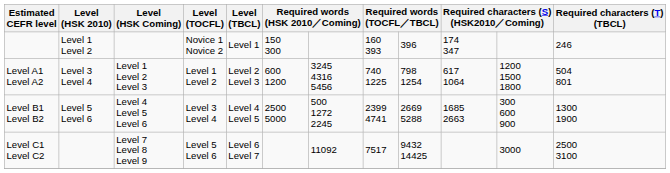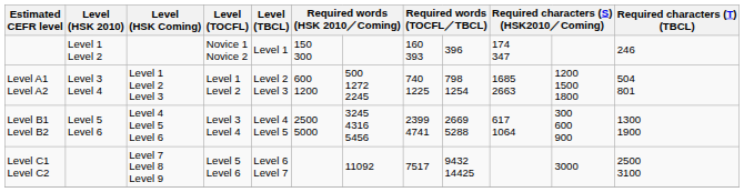 <table class="wikitable">
 <tr>
 <th>Estimated<br>CEFR level</th>
 <th>Level<br>(HSK 2010)</th>
 <th>Level<br>(HSK Coming)</th>
 <th>Level<br>(TOCFL)</th>
 <th>Level<br>(TBCL)</th>
 <th colspan="2" style="text-align: center;">Required words<br>(HSK 2010／Coming)</th>
 <th colspan="2" style="text-align: center;">Required words<br>(TOCFL／TBCL)</th>
 <th colspan="2" style="text-align: center;">Required characters (<a href='#'>S</a>)<br>(HSK2010／Coming)</th>
 <th>Required characters (<a href='#'>T</a>)<br>(TBCL)</th>
 </tr>
 <tr>
 <td></td>
 <td>Level 1<br>Level 2</td>
 <td></td>
 <td>Novice 1<br>Novice 2</td>
 <td>Level 1</td>
 <td>150<br>300</td>
 <td></td>
 <td>160<br>393</td>
 <td>396</td>
 <td>174<br>347</td>
 <td></td>
 <td>246</td>
 </tr>
 <tr>
 <td>Level A1<br>Level A2</td>
 <td>Level 3<br>Level 4</td>
 <td>Level 1<br>Level 2<br>Level 3</td>
 <td>Level 1<br>Level 2</td>
 <td>Level 2<br>Level 3</td>
 <td>600<br>1200</td>
-<td>3245<br>4316<br>5456</td>
+<td>500<br>1272<br>2245</td>
 <td>740<br>1225</td>
 <td>798<br>1254</td>
-<td>617<br>1064</td>
+<td>1685<br>2663</td>
 <td>1200<br>1500<br>1800</td>
 <td>504<br>801</td>
 </tr>
 <tr>
 <td>Level B1<br>Level B2</td>
 <td>Level 5<br>Level 6</td>
 <td>Level 4<br>Level 5<br>Level 6</td>
 <td>Level 3<br>Level 4</td>
 <td>Level 4<br>Level 5</td>
 <td>2500<br>5000</td>
-<td>500<br>1272<br>2245</td>
+<td>3245<br>4316<br>5456</td>
 <td>2399<br>4741</td>
 <td>2669<br>5288</td>
-<td>1685<br>2663</td>
+<td>617<br>1064</td>
 <td>300<br>600<br>900</td>
 <td>1300<br>1900<br></td>
 </tr>
 <tr>
 <td>Level C1<br>Level C2</td>
 <td></td>
 <td>Level 7<br>Level 8<br>Level 9</td>
 <td>Level 5<br>Level 6</td>
 <td>Level 6<br>Level 7</td>
 <td></td>
 <td>11092</td>
 <td>7517</td>
 <td>9432<br> 14425</td>
 <td></td>
 <td>3000</td>
 <td>2500<br>3100</td>
 </tr>
 <tr>
 </tr>
 </table>
